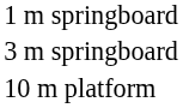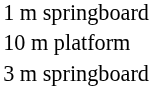 <table>
 <tr>
 <td>1 m springboard</td>
+<td></td>
+<td></td>
+<td></td>
+</tr>
+<tr>
+<td>10 m platform</td>
 <td></td>
 <td></td>
 <td></td>
 </tr>
 <tr>
 <td>3 m springboard</td>
 <td></td>
 <td></td>
 <td></td>
 </tr>
-<tr>
-<td>10 m platform</td>
-<td></td>
-<td></td>
-<td></td>
-</tr>
 </table>
